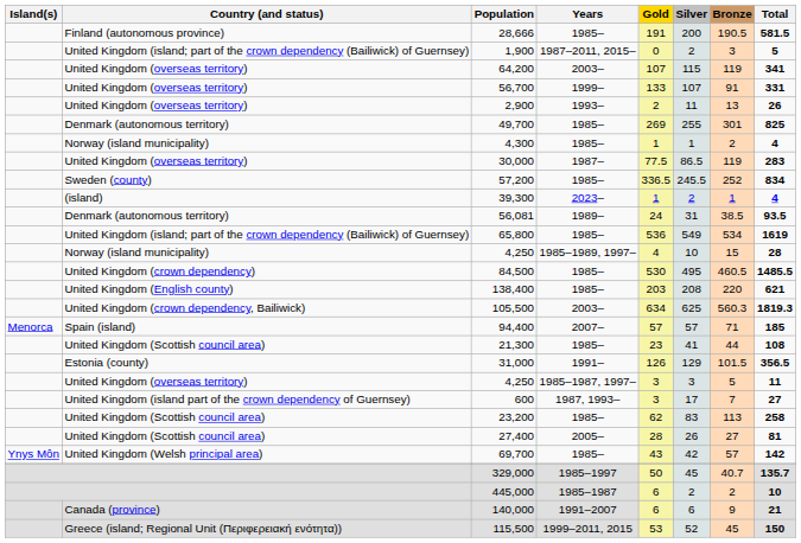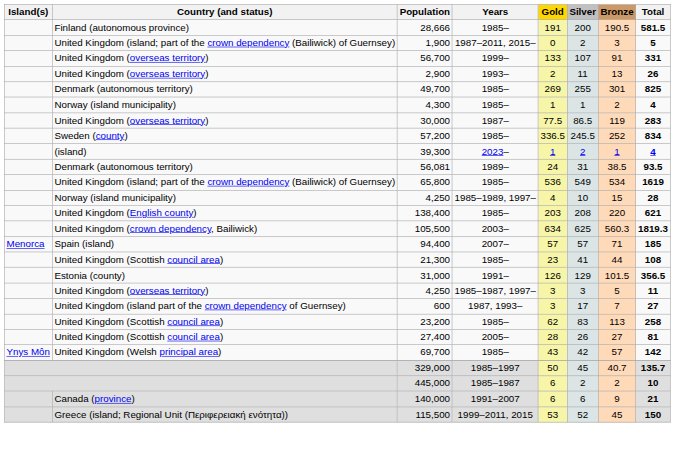 <table class="wikitable sortable" style="text-align:center">
 <tr>
 <th>Island(s)</th>
 <th>Country (and status)</th>
 <th>Population</th>
 <th>Years</th>
 <th style="background-color: gold">Gold</th>
 <th style="background-color: silver">Silver</th>
 <th style="background-color: #CC9966">Bronze</th>
 <th>Total</th>
 </tr>
 <tr>
 <td align=left></td>
 <td align=left> Finland (autonomous province)</td>
 <td align=right>28,666</td>
 <td>1985–</td>
 <td style="background:#F7F6A8;">191</td>
 <td style="background:#DCE5E5;">200</td>
 <td style="background:#FFDAB9;">190.5</td>
 <td><strong>581.5</strong></td>
 </tr>
 <tr>
 <td align=left></td>
 <td align=left> United Kingdom (island; part of the <a href='#'>crown dependency</a> (Bailiwick) of Guernsey)</td>
 <td align=right>1,900</td>
 <td>1987–2011, 2015–</td>
 <td style="background:#F7F6A8;">0</td>
 <td style="background:#DCE5E5;">2</td>
 <td style="background:#FFDAB9;">3</td>
 <td><strong>5</strong></td>
-</tr>
-<tr>
-<td align=left></td>
-<td align=left> United Kingdom (<a href='#'>overseas territory</a>)</td>
-<td align=right>64,200</td>
-<td>2003–</td>
-<td style="background:#F7F6A8;">107</td>
-<td style="background:#DCE5E5;">115</td>
-<td style="background:#FFDAB9;">119</td>
-<td><strong>341</strong></td>
 </tr>
 <tr>
 <td align=left></td>
 <td align=left> United Kingdom (<a href='#'>overseas territory</a>)</td>
 <td align=right>56,700</td>
 <td>1999–</td>
 <td style="background:#F7F6A8;">133</td>
 <td style="background:#DCE5E5;">107</td>
 <td style="background:#FFDAB9;">91</td>
 <td><strong>331</strong></td>
 </tr>
 <tr>
 <td align=left></td>
 <td align=left> United Kingdom (<a href='#'>overseas territory</a>)</td>
 <td align=right>2,900</td>
 <td>1993–</td>
 <td style="background:#F7F6A8;">2</td>
 <td style="background:#DCE5E5;">11</td>
 <td style="background:#FFDAB9;">13</td>
 <td><strong>26</strong></td>
 </tr>
 <tr>
 <td align=left></td>
 <td align=left> Denmark (autonomous territory)</td>
 <td align=right>49,700</td>
 <td>1985–</td>
 <td style="background:#F7F6A8;">269</td>
 <td style="background:#DCE5E5;">255</td>
 <td style="background:#FFDAB9;">301</td>
 <td><strong>825</strong></td>
 </tr>
 <tr>
 <td align=left></td>
 <td align=left> Norway (island municipality)</td>
 <td align=right>4,300</td>
 <td>1985–</td>
 <td style="background:#F7F6A8;">1</td>
 <td style="background:#DCE5E5;">1</td>
 <td style="background:#FFDAB9;">2</td>
 <td><strong>4</strong></td>
 </tr>
 <tr>
 <td align=left></td>
 <td align=left> United Kingdom (<a href='#'>overseas territory</a>)</td>
 <td align=right>30,000</td>
 <td>1987–</td>
 <td style="background:#F7F6A8;">77.5</td>
 <td style="background:#DCE5E5;">86.5</td>
 <td style="background:#FFDAB9;">119</td>
 <td><strong>283</strong></td>
 </tr>
 <tr>
 <td align=left></td>
 <td align=left> Sweden (<a href='#'>county</a>)</td>
 <td align=right>57,200</td>
 <td>1985–</td>
 <td style="background:#F7F6A8;">336.5</td>
 <td style="background:#DCE5E5;">245.5</td>
 <td style="background:#FFDAB9;">252</td>
 <td><strong>834</strong></td>
 </tr>
 <tr>
 <td align=left></td>
 <td align=left> (island)</td>
 <td align=right>39,300</td>
 <td><a href='#'>2023</a>–</td>
 <td style="background:#F7F6A8;"><a href='#'>1</a></td>
 <td style="background:#DCE5E5;"><a href='#'>2</a></td>
 <td style="background:#FFDAB9;"><a href='#'>1</a></td>
 <td><strong><a href='#'>4</a></strong></td>
 </tr>
 <tr>
 <td align=left></td>
 <td align=left> Denmark (autonomous territory)</td>
 <td align=right>56,081</td>
 <td>1989–</td>
 <td style="background:#F7F6A8;">24</td>
 <td style="background:#DCE5E5;">31</td>
 <td style="background:#FFDAB9;">38.5</td>
 <td><strong>93.5</strong></td>
 </tr>
 <tr>
 <td align=left></td>
 <td align=left> United Kingdom (island; part of the <a href='#'>crown dependency</a> (Bailiwick) of Guernsey)</td>
 <td align=right>65,800</td>
 <td>1985–</td>
 <td style="background:#F7F6A8;">536</td>
 <td style="background:#DCE5E5;">549</td>
 <td style="background:#FFDAB9;">534</td>
 <td><strong>1619</strong></td>
 </tr>
 <tr>
 <td align=left></td>
 <td align=left> Norway (island municipality)</td>
 <td align=right>4,250</td>
 <td>1985–1989, 1997–</td>
 <td style="background:#F7F6A8;">4</td>
 <td style="background:#DCE5E5;">10</td>
 <td style="background:#FFDAB9;">15</td>
 <td><strong>28</strong></td>
-</tr>
-<tr>
-<td align=left></td>
-<td align=left> United Kingdom (<a href='#'>crown dependency</a>)</td>
-<td align=right>84,500</td>
-<td>1985–</td>
-<td style="background:#F7F6A8;">530</td>
-<td style="background:#DCE5E5;">495</td>
-<td style="background:#FFDAB9;">460.5</td>
-<td><strong>1485.5</strong></td>
 </tr>
 <tr>
 <td align=left></td>
 <td align=left> United Kingdom (<a href='#'>English county</a>)</td>
 <td align=right>138,400</td>
 <td>1985–</td>
 <td style="background:#F7F6A8;">203</td>
 <td style="background:#DCE5E5;">208</td>
 <td style="background:#FFDAB9;">220</td>
 <td><strong>621</strong></td>
 </tr>
 <tr>
 <td align=left></td>
 <td align=left> United Kingdom (<a href='#'>crown dependency</a>, Bailiwick)</td>
 <td align=right>105,500</td>
 <td>2003–</td>
 <td style="background:#F7F6A8;">634</td>
 <td style="background:#DCE5E5;">625</td>
 <td style="background:#FFDAB9;">560.3</td>
 <td><strong>1819.3</strong></td>
 </tr>
 <tr>
 <td align=left> <a href='#'>Menorca</a></td>
 <td align=left> Spain (island)</td>
 <td align=right>94,400</td>
 <td>2007–</td>
 <td style="background:#F7F6A8;">57</td>
 <td style="background:#DCE5E5;">57</td>
 <td style="background:#FFDAB9;">71</td>
 <td><strong>185</strong></td>
 </tr>
 <tr>
 <td align=left></td>
 <td align=left> United Kingdom (Scottish <a href='#'>council area</a>)</td>
 <td align=right>21,300</td>
 <td>1985–</td>
 <td style="background:#F7F6A8;">23</td>
 <td style="background:#DCE5E5;">41</td>
 <td style="background:#FFDAB9;">44</td>
 <td><strong>108</strong></td>
 </tr>
 <tr>
 <td align=left></td>
 <td align=left> Estonia (county)</td>
 <td align=right>31,000</td>
 <td>1991–</td>
 <td style="background:#F7F6A8;">126</td>
 <td style="background:#DCE5E5;">129</td>
 <td style="background:#FFDAB9;">101.5</td>
 <td><strong>356.5</strong></td>
 </tr>
 <tr>
 <td align=left></td>
 <td align=left> United Kingdom (<a href='#'>overseas territory</a>)</td>
 <td align=right>4,250</td>
 <td>1985–1987, 1997–</td>
 <td style="background:#F7F6A8;">3</td>
 <td style="background:#DCE5E5;">3</td>
 <td style="background:#FFDAB9;">5</td>
 <td><strong>11</strong></td>
 </tr>
 <tr>
 <td align=left></td>
 <td align=left> United Kingdom (island part of the <a href='#'>crown dependency</a> of Guernsey)</td>
 <td align=right>600</td>
 <td>1987, 1993–</td>
 <td style="background:#F7F6A8;">3</td>
 <td style="background:#DCE5E5;">17</td>
 <td style="background:#FFDAB9;">7</td>
 <td><strong>27</strong></td>
 </tr>
 <tr>
 <td align=left></td>
 <td align=left> United Kingdom (Scottish <a href='#'>council area</a>)</td>
 <td align=right>23,200</td>
 <td>1985–</td>
 <td style="background:#F7F6A8;">62</td>
 <td style="background:#DCE5E5;">83</td>
 <td style="background:#FFDAB9;">113</td>
 <td><strong>258</strong></td>
 </tr>
 <tr>
 <td align=left></td>
 <td align=left> United Kingdom (Scottish <a href='#'>council area</a>)</td>
 <td align=right>27,400</td>
 <td>2005–</td>
 <td style="background:#F7F6A8;">28</td>
 <td style="background:#DCE5E5;">26</td>
 <td style="background:#FFDAB9;">27</td>
 <td><strong>81</strong></td>
 </tr>
 <tr>
 <td align=left> <a href='#'>Ynys Môn</a></td>
 <td align=left> United Kingdom (Welsh <a href='#'>principal area</a>)</td>
 <td align=right>69,700</td>
 <td>1985–</td>
 <td style="background:#F7F6A8;">43</td>
 <td style="background:#DCE5E5;">42</td>
 <td style="background:#FFDAB9;">57</td>
 <td><strong>142</strong></td>
 </tr>
 <tr>
 </tr>
 <tr style="text-align:center; background:#dfdfdf;">
 <td align=left colspan=2></td>
 <td align=right>329,000</td>
 <td>1985–1997</td>
 <td style="background:#F7F6A8;">50</td>
 <td style="background:#DCE5E5;">45</td>
 <td style="background:#FFDAB9;">40.7</td>
 <td><strong>135.7</strong></td>
 </tr>
 <tr style="text-align:center; background:#dfdfdf;">
 <td align=left colspan=2></td>
 <td align=right>445,000</td>
 <td>1985–1987</td>
 <td style="background:#F7F6A8;">6</td>
 <td style="background:#DCE5E5;">2</td>
 <td style="background:#FFDAB9;">2</td>
 <td><strong>10</strong></td>
 </tr>
 <tr style="text-align:center; background:#dfdfdf;">
 <td align=left></td>
 <td align=left> Canada (<a href='#'>province</a>)</td>
 <td align=right>140,000</td>
 <td>1991–2007</td>
 <td style="background:#F7F6A8;">6</td>
 <td style="background:#DCE5E5;">6</td>
 <td style="background:#FFDAB9;">9</td>
 <td><strong>21</strong></td>
 </tr>
 <tr style="text-align:center; background:#dfdfdf;">
 <td align=left></td>
 <td align=left> Greece (island; Regional Unit (Περιφερειακή ενότητα))</td>
 <td align=right>115,500</td>
 <td>1999–2011, 2015</td>
 <td style="background:#F7F6A8;">53</td>
 <td style="background:#DCE5E5;">52</td>
 <td style="background:#FFDAB9;">45</td>
 <td><strong>150</strong></td>
 </tr>
 </table>
